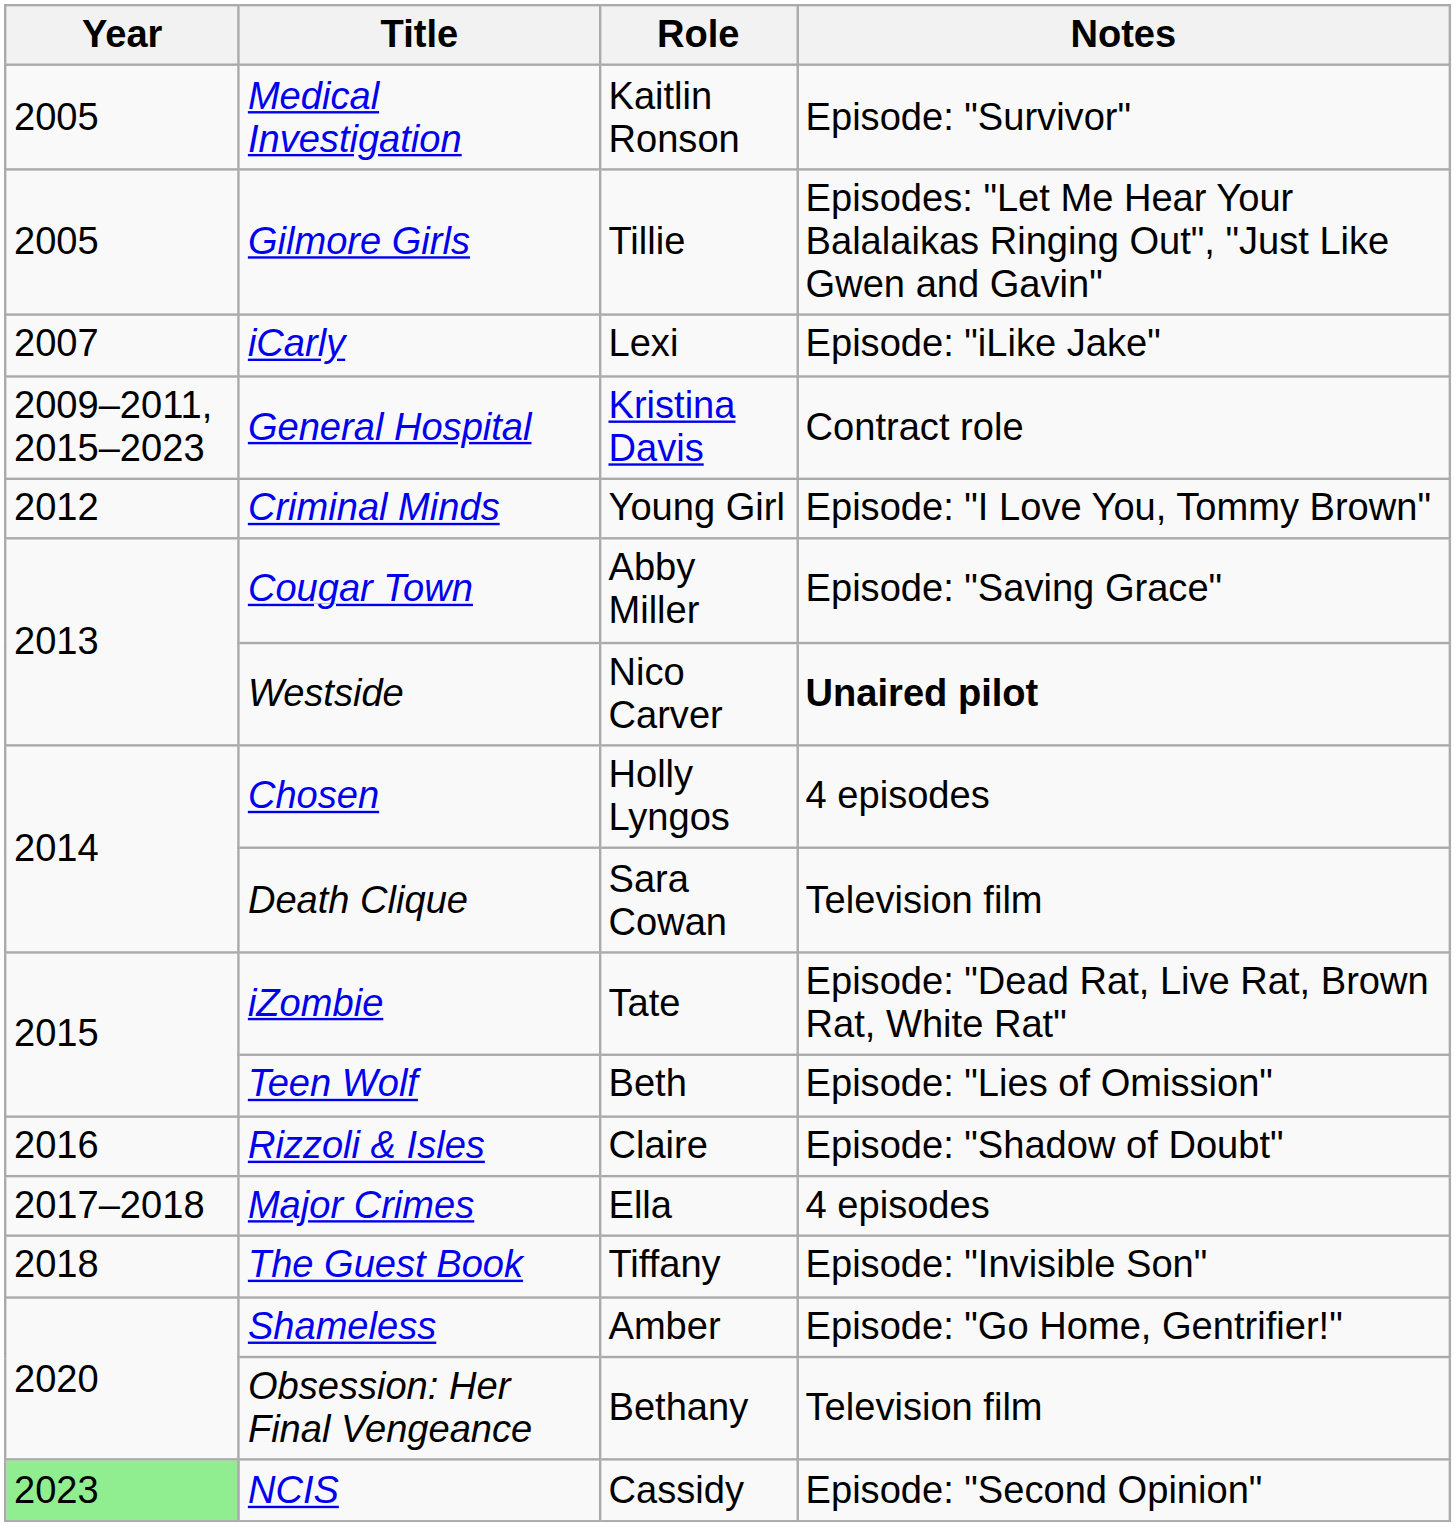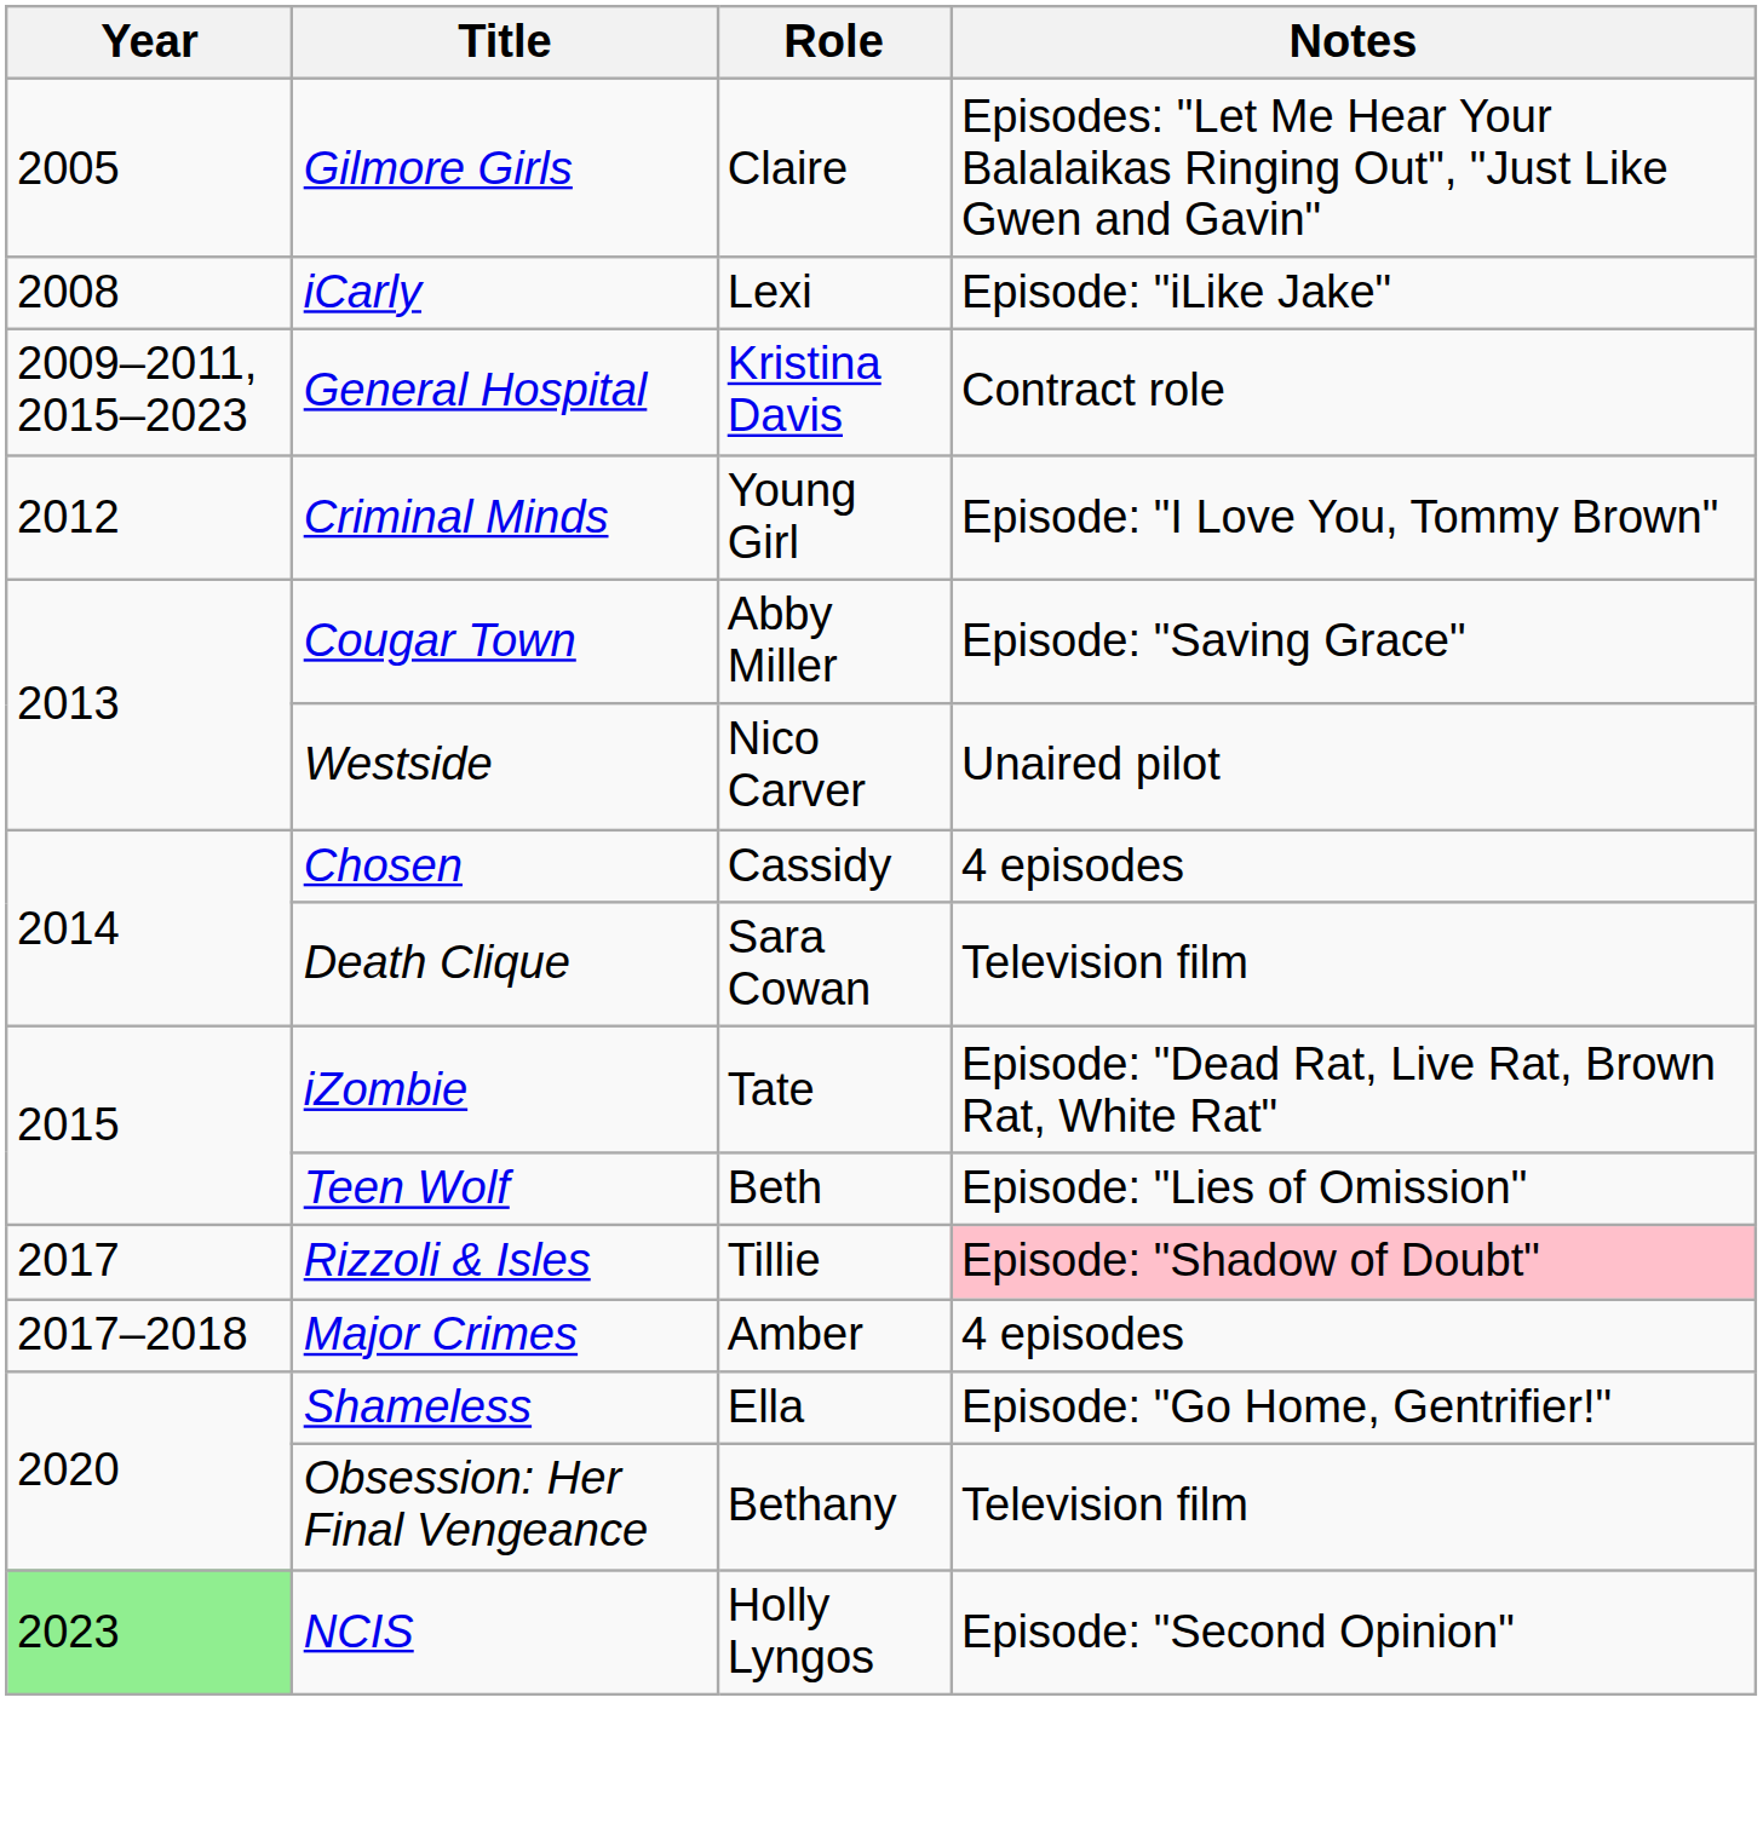 <table class="wikitable sortable">
 <tr>
 <th>Year</th>
 <th>Title</th>
 <th>Role</th>
 <th class="unsortable">Notes</th>
 </tr>
 <tr>
 <td>2005</td>
-<td><em><a href='#'>Medical Investigation</a></em></td>
-<td>Kaitlin Ronson</td>
-<td>Episode: "Survivor"</td>
-</tr>
-<tr>
-<td>2005</td>
 <td><em><a href='#'>Gilmore Girls</a></em></td>
-<td>Tillie</td>
+<td>Claire</td>
 <td>Episodes: "Let Me Hear Your Balalaikas Ringing Out", "Just Like Gwen and Gavin"</td>
 </tr>
 <tr>
-<td>2007</td>
+<td>2008</td>
 <td><em><a href='#'>iCarly</a></em></td>
 <td>Lexi</td>
 <td>Episode: "iLike Jake"</td>
 </tr>
 <tr>
 <td>2009–2011, 2015–2023</td>
 <td><em><a href='#'>General Hospital</a></em></td>
 <td><a href='#'>Kristina Davis</a></td>
 <td>Contract role</td>
 </tr>
 <tr>
 <td>2012</td>
 <td><em><a href='#'>Criminal Minds</a></em></td>
 <td>Young Girl</td>
 <td>Episode: "I Love You, Tommy Brown"</td>
 </tr>
 <tr>
 <td rowspan="2">2013</td>
 <td><em><a href='#'>Cougar Town</a></em></td>
 <td>Abby Miller</td>
 <td>Episode: "Saving Grace"</td>
 </tr>
 <tr>
 <td><em>Westside</em></td>
 <td>Nico Carver</td>
-<td><strong>Unaired pilot</strong></td>
+<td>Unaired pilot</td>
 </tr>
 <tr>
 <td rowspan="2">2014</td>
 <td><em><a href='#'>Chosen</a></em></td>
-<td>Holly Lyngos</td>
+<td>Cassidy</td>
 <td>4 episodes</td>
 </tr>
 <tr>
 <td><em>Death Clique</em></td>
 <td>Sara Cowan</td>
 <td>Television film</td>
 </tr>
 <tr>
 <td rowspan="2">2015</td>
 <td><em><a href='#'>iZombie</a></em></td>
 <td>Tate</td>
 <td>Episode: "Dead Rat, Live Rat, Brown Rat, White Rat"</td>
 </tr>
 <tr>
 <td><em><a href='#'>Teen Wolf</a></em></td>
 <td>Beth</td>
 <td>Episode: "Lies of Omission"</td>
 </tr>
 <tr>
-<td>2016</td>
+<td>2017</td>
 <td><em><a href='#'>Rizzoli & Isles</a></em></td>
-<td>Claire</td>
-<td>Episode: "Shadow of Doubt"</td>
+<td>Tillie</td>
+<td style="background: pink;">Episode: "Shadow of Doubt"</td>
 </tr>
 <tr>
 <td>2017–2018</td>
 <td><em><a href='#'>Major Crimes</a></em></td>
-<td>Ella</td>
+<td>Amber</td>
 <td>4 episodes</td>
-</tr>
-<tr>
-<td>2018</td>
-<td><em><a href='#'>The Guest Book</a></em></td>
-<td>Tiffany</td>
-<td>Episode: "Invisible Son"</td>
 </tr>
 <tr>
 <td rowspan="2">2020</td>
 <td><em><a href='#'>Shameless</a></em></td>
-<td>Amber</td>
+<td>Ella</td>
 <td>Episode: "Go Home, Gentrifier!"</td>
 </tr>
 <tr>
 <td><em>Obsession: Her Final Vengeance</em></td>
 <td>Bethany</td>
 <td>Television film</td>
 </tr>
 <tr>
 <td style="background: lightgreen;">2023</td>
 <td><em><a href='#'>NCIS</a></em></td>
-<td>Cassidy</td>
+<td>Holly Lyngos</td>
 <td>Episode: "Second Opinion"</td>
 </tr>
 </table>
